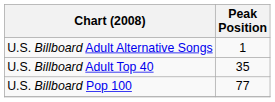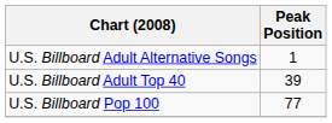 <table class="wikitable">
 <tr>
 <th>Chart (2008)</th>
 <th>Peak<br>Position</th>
 </tr>
 <tr>
 <td align="left">U.S. <em>Billboard</em> <a href='#'>Adult Alternative Songs</a></td>
 <td align="center">1</td>
 </tr>
 <tr>
 <td align="left">U.S. <em>Billboard</em> <a href='#'>Adult Top 40</a></td>
-<td style="text-align:center;">35</td>
+<td style="text-align:center;">39</td>
 </tr>
 <tr>
 <td align="left">U.S. <em>Billboard</em> <a href='#'>Pop 100</a></td>
 <td style="text-align:center;">77</td>
 </tr>
 <tr>
 </tr>
 </table>
